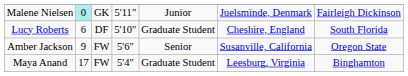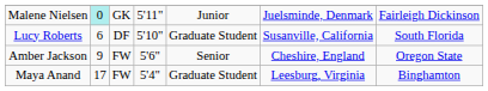 <table class="wikitable sortable" style="text-align:center;" border="1">
 <tr align=center>
 </tr>
 <tr>
 <td>Malene Nielsen</td>
 <td style="background: paleturquoise;">0</td>
 <td>GK</td>
 <td>5'11"</td>
 <td>Junior</td>
 <td><a href='#'>Juelsminde, Denmark</a></td>
 <td><a href='#'>Fairleigh Dickinson</a></td>
 </tr>
 <tr>
 <td><a href='#'>Lucy Roberts</a></td>
 <td>6</td>
 <td>DF</td>
 <td>5'10"</td>
 <td>Graduate Student</td>
-<td><a href='#'>Cheshire, England</a></td>
+<td><a href='#'>Susanville, California</a></td>
 <td><a href='#'>South Florida</a></td>
 </tr>
 <tr>
 <td>Amber Jackson</td>
 <td>9</td>
 <td>FW</td>
 <td>5'6"</td>
 <td>Senior</td>
-<td><a href='#'>Susanville, California</a></td>
+<td><a href='#'>Cheshire, England</a></td>
 <td><a href='#'>Oregon State</a></td>
 </tr>
 <tr>
 <td>Maya Anand</td>
 <td>17</td>
 <td>FW</td>
 <td>5'4"</td>
 <td>Graduate Student</td>
 <td><a href='#'>Leesburg, Virginia</a></td>
 <td><a href='#'>Binghamton</a></td>
 </tr>
 </table>
